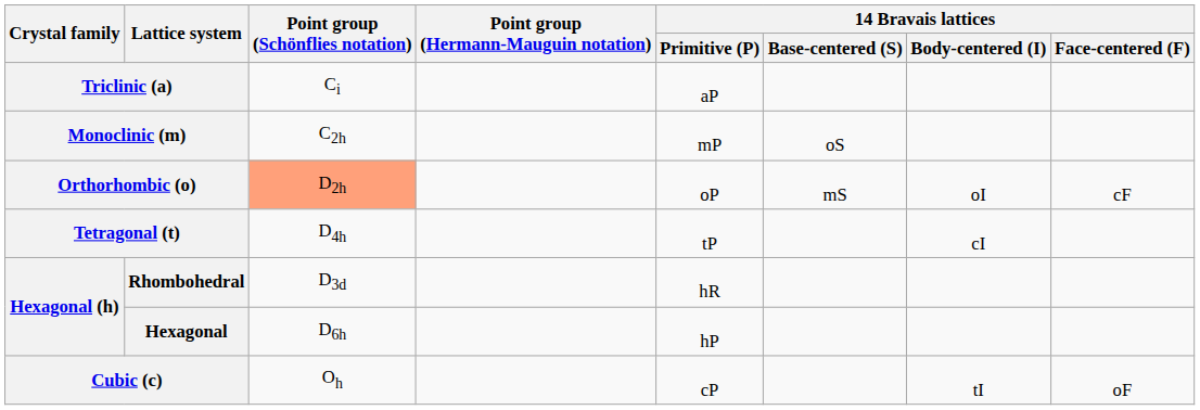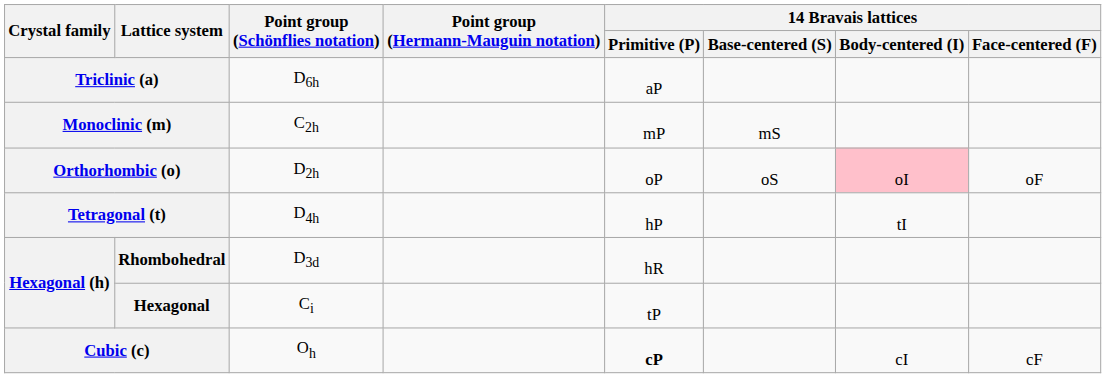 <table class="wikitable skin-invert-image">
 <tr>
 <th rowspan=2>Crystal family</th>
 <th rowspan=2>Lattice system</th>
 <th rowspan=2>Point group <br>(<a href='#'>Schönflies notation</a>)</th>
 <th rowspan=2>Point group <br>(<a href='#'>Hermann-Mauguin notation</a>)</th>
 <th colspan=4>14 Bravais lattices</th>
 </tr>
 <tr>
 <th>Primitive (P)</th>
 <th>Base-centered (S)</th>
 <th>Body-centered (I)</th>
 <th>Face-centered (F)</th>
 </tr>
 <tr align=center>
 <th colspan=2><a href='#'>Triclinic</a> (a)</th>
-<td>C<sub>i</sub></td>
+<td>D<sub>6h</sub></td>
 <td></td>
 <td><br>aP</td>
 <td></td>
 <td></td>
 <td></td>
 </tr>
 <tr align=center>
 <th colspan=2><a href='#'>Monoclinic</a> (m)</th>
 <td>C<sub>2h</sub></td>
 <td></td>
 <td><br>mP</td>
-<td><br>oS</td>
+<td><br>mS</td>
 <td></td>
 <td></td>
 </tr>
 <tr align=center>
 <th colspan=2><a href='#'>Orthorhombic</a> (o)</th>
-<td style="background: lightsalmon;">D<sub>2h</sub></td>
+<td>D<sub>2h</sub></td>
 <td></td>
 <td><br>oP</td>
-<td><br>mS</td>
-<td><br>oI</td>
-<td><br>cF</td>
+<td><br>oS</td>
+<td style="background: pink;"><br>oI</td>
+<td><br>oF</td>
 </tr>
 <tr align=center>
 <th colspan=2><a href='#'>Tetragonal</a> (t)</th>
 <td>D<sub>4h</sub></td>
 <td></td>
-<td><br>tP</td>
+<td><br>hP</td>
 <td></td>
-<td><br>cI</td>
+<td><br>tI</td>
 <td></td>
 </tr>
 <tr align=center>
 <th rowspan=2><a href='#'>Hexagonal</a> (h)</th>
 <th>Rhombohedral</th>
 <td>D<sub>3d</sub></td>
 <td></td>
 <td><br>hR</td>
 <td></td>
 <td></td>
 <td></td>
 </tr>
 <tr align=center>
 <th>Hexagonal</th>
-<td>D<sub>6h</sub></td>
+<td>C<sub>i</sub></td>
 <td></td>
-<td><br>hP</td>
+<td><br>tP</td>
 <td></td>
 <td></td>
 <td></td>
 </tr>
 <tr align=center>
 <th colspan=2><a href='#'>Cubic</a> (c)</th>
 <td>O<sub>h</sub></td>
 <td></td>
-<td><br>cP</td>
+<td><strong><br>cP</strong></td>
 <td></td>
-<td><br>tI</td>
-<td><br>oF</td>
+<td><br>cI</td>
+<td><br>cF</td>
 </tr>
 </table>
